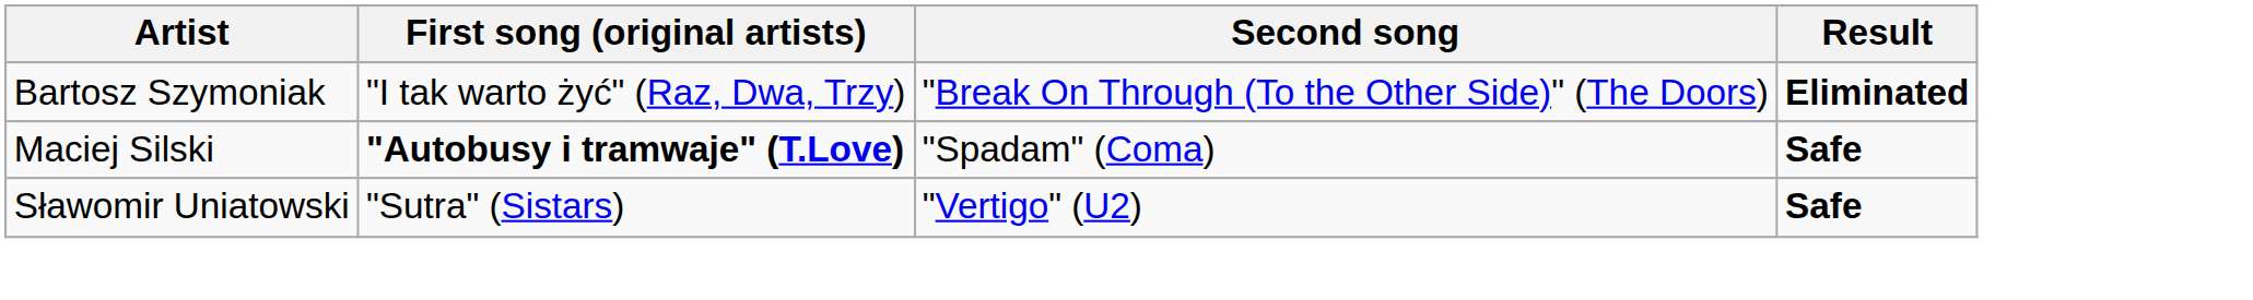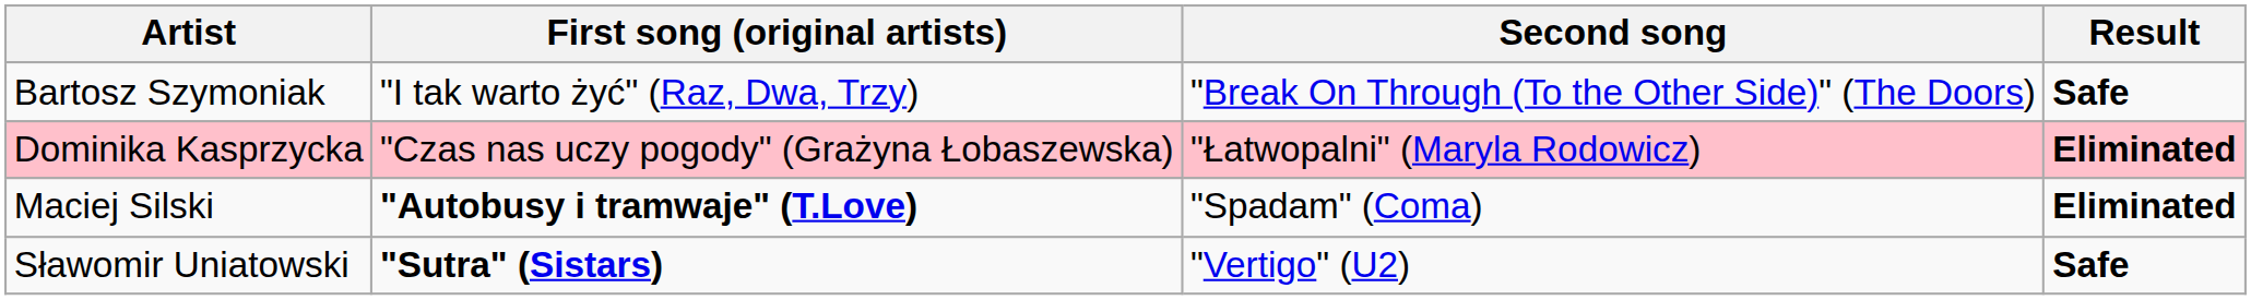 <table class=wikitable>
 <tr>
 <th>Artist</th>
 <th>First song (original artists)</th>
 <th>Second song</th>
 <th>Result</th>
 </tr>
 <tr>
 <td>Bartosz Szymoniak</td>
 <td>"I tak warto żyć" (<a href='#'>Raz, Dwa, Trzy</a>)</td>
 <td>"<a href='#'>Break On Through (To the Other Side)</a>" (<a href='#'>The Doors</a>)</td>
+<td><strong>Safe</strong></td>
+</tr>
+<tr style="background:pink;">
+<td>Dominika Kasprzycka</td>
+<td>"Czas nas uczy pogody" (Grażyna Łobaszewska)</td>
+<td>"Łatwopalni" (<a href='#'>Maryla Rodowicz</a>)</td>
 <td><strong>Eliminated</strong></td>
 </tr>
 <tr>
 <td>Maciej Silski</td>
 <td><strong>"Autobusy i tramwaje" (<a href='#'>T.Love</a>)</strong></td>
 <td>"Spadam" (<a href='#'>Coma</a>)</td>
-<td><strong>Safe</strong></td>
+<td><strong>Eliminated</strong></td>
 </tr>
 <tr>
 <td>Sławomir Uniatowski</td>
-<td>"Sutra" (<a href='#'>Sistars</a>)</td>
+<td><strong>"Sutra" (<a href='#'>Sistars</a>)</strong></td>
 <td>"<a href='#'>Vertigo</a>" (<a href='#'>U2</a>)</td>
 <td><strong>Safe</strong></td>
 </tr>
 </table>
